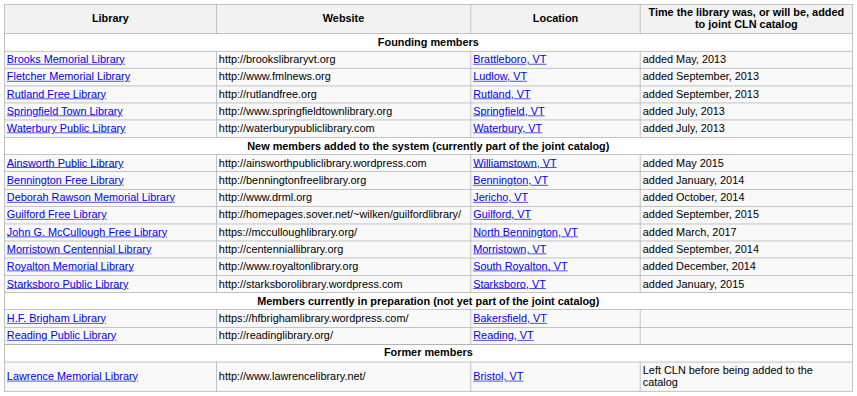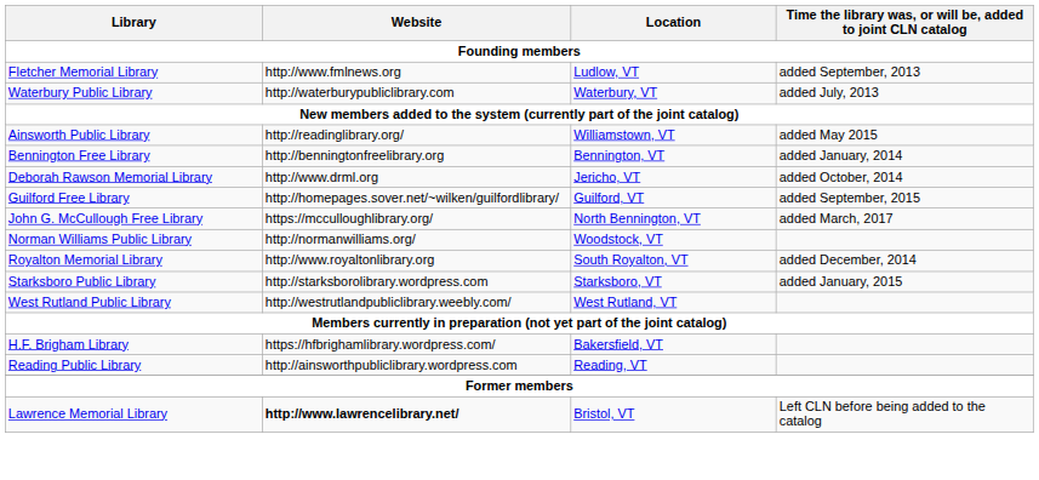 <table class="wikitable">
 <tr>
 <th style="width: 25%">Library</th>
 <th style="width: 30%">Website</th>
 <th style="width: 20%">Location</th>
 <th style="width: 25%">Time the library was, or will be, added to joint CLN catalog</th>
 </tr>
 <tr style="text-align: center">
 <td style="background: white" colspan="4"><strong>Founding members</strong></td>
 </tr>
 <tr>
-<td><a href='#'>Brooks Memorial Library</a></td>
-<td>http://brookslibraryvt.org</td>
-<td><a href='#'>Brattleboro, VT</a></td>
-<td>added May, 2013</td>
-</tr>
-<tr>
 <td><a href='#'>Fletcher Memorial Library</a></td>
 <td>http://www.fmlnews.org</td>
 <td><a href='#'>Ludlow, VT</a></td>
 <td>added September, 2013</td>
-</tr>
-<tr>
-<td><a href='#'>Rutland Free Library</a></td>
-<td>http://rutlandfree.org</td>
-<td><a href='#'>Rutland, VT</a></td>
-<td>added September, 2013</td>
-</tr>
-<tr>
-<td><a href='#'>Springfield Town Library</a></td>
-<td>http://www.springfieldtownlibrary.org</td>
-<td><a href='#'>Springfield, VT</a></td>
-<td>added July, 2013</td>
 </tr>
 <tr>
 <td><a href='#'>Waterbury Public Library</a></td>
 <td>http://waterburypubliclibrary.com</td>
 <td><a href='#'>Waterbury, VT</a></td>
 <td>added July, 2013</td>
 </tr>
 <tr style="text-align: center">
 <td style="background: white" colspan="4"><strong>New members added to the system (currently part of the joint catalog)</strong></td>
 </tr>
 <tr>
 <td><a href='#'>Ainsworth Public Library</a></td>
-<td>http://ainsworthpubliclibrary.wordpress.com</td>
+<td>http://readinglibrary.org/</td>
 <td><a href='#'>Williamstown, VT</a></td>
 <td>added May 2015</td>
 </tr>
 <tr>
 <td><a href='#'>Bennington Free Library</a></td>
 <td>http://benningtonfreelibrary.org</td>
 <td><a href='#'>Bennington, VT</a></td>
 <td>added January, 2014</td>
 </tr>
 <tr>
 <td><a href='#'>Deborah Rawson Memorial Library</a></td>
 <td>http://www.drml.org</td>
 <td><a href='#'>Jericho, VT</a></td>
 <td>added October, 2014</td>
 </tr>
 <tr>
 <td><a href='#'>Guilford Free Library</a></td>
 <td>http://homepages.sover.net/~wilken/guilfordlibrary/</td>
 <td><a href='#'>Guilford, VT</a></td>
 <td>added September, 2015</td>
 </tr>
 <tr>
 <td><a href='#'>John G. McCullough Free Library</a></td>
 <td>https://mcculloughlibrary.org/</td>
 <td><a href='#'>North Bennington, VT</a></td>
 <td>added March, 2017</td>
 </tr>
 <tr>
-<td><a href='#'>Morristown Centennial Library</a></td>
-<td>http://centenniallibrary.org</td>
-<td><a href='#'>Morristown, VT</a></td>
-<td>added September, 2014</td>
+<td><a href='#'>Norman Williams Public Library</a></td>
+<td>http://normanwilliams.org/</td>
+<td><a href='#'>Woodstock, VT</a></td>
+<td></td>
 </tr>
 <tr>
 <td><a href='#'>Royalton Memorial Library</a></td>
 <td>http://www.royaltonlibrary.org</td>
 <td><a href='#'>South Royalton, VT</a></td>
 <td>added December, 2014</td>
 </tr>
 <tr>
 <td><a href='#'>Starksboro Public Library</a></td>
 <td>http://starksborolibrary.wordpress.com</td>
 <td><a href='#'>Starksboro, VT</a></td>
 <td>added January, 2015</td>
 </tr>
+<tr>
+<td><a href='#'>West Rutland Public Library</a></td>
+<td>http://westrutlandpubliclibrary.weebly.com/</td>
+<td><a href='#'>West Rutland, VT</a></td>
+<td></td>
+</tr>
 <tr style="text-align: center">
 <td style="background: white" colspan="4"><strong>Members currently in preparation (not yet part of the joint catalog)</strong></td>
 </tr>
 <tr>
 <td><a href='#'>H.F. Brigham Library</a></td>
 <td>https://hfbrighamlibrary.wordpress.com/</td>
 <td><a href='#'>Bakersfield, VT</a></td>
 <td></td>
 </tr>
 <tr>
 <td><a href='#'>Reading Public Library</a></td>
-<td>http://readinglibrary.org/</td>
+<td>http://ainsworthpubliclibrary.wordpress.com</td>
 <td><a href='#'>Reading, VT</a></td>
 <td></td>
 </tr>
 <tr>
 </tr>
 <tr style="text-align: center">
 <td style="background: white" colspan="4"><strong>Former members</strong></td>
 </tr>
 <tr>
 <td><a href='#'>Lawrence Memorial Library</a></td>
-<td>http://www.lawrencelibrary.net/</td>
+<td><strong>http://www.lawrencelibrary.net/</strong></td>
 <td><a href='#'>Bristol, VT</a></td>
 <td>Left CLN before being added to the catalog</td>
 </tr>
 </table>
